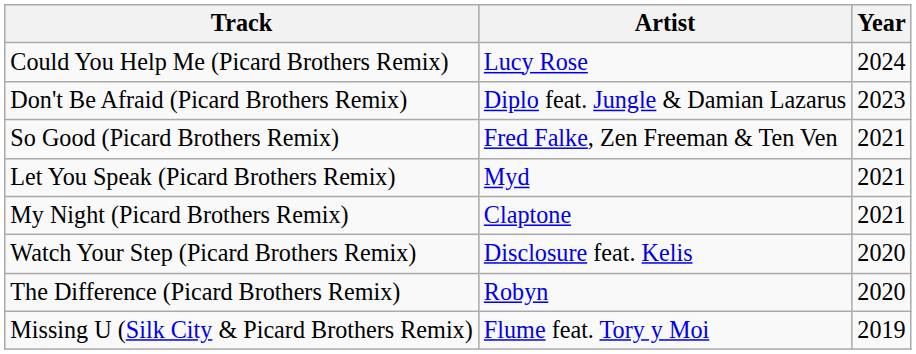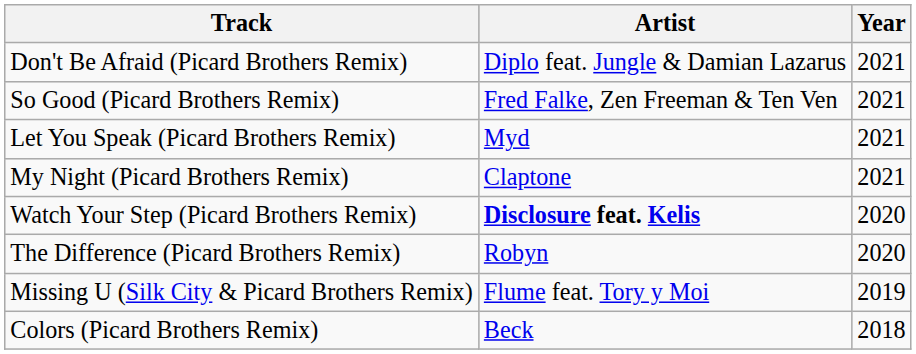 <table class="wikitable">
 <tr>
 <th>Track</th>
 <th>Artist</th>
 <th>Year</th>
 </tr>
 <tr>
-<td>Could You Help Me (Picard Brothers Remix)</td>
-<td><a href='#'>Lucy Rose</a></td>
-<td>2024</td>
-</tr>
-<tr>
 <td>Don't Be Afraid (Picard Brothers Remix)</td>
 <td><a href='#'>Diplo</a> feat. <a href='#'>Jungle</a> & Damian Lazarus</td>
-<td>2023</td>
+<td>2021</td>
 </tr>
 <tr>
 <td>So Good (Picard Brothers Remix)</td>
 <td><a href='#'>Fred Falke</a>, Zen Freeman & Ten Ven</td>
 <td>2021</td>
 </tr>
 <tr>
 <td>Let You Speak (Picard Brothers Remix)</td>
 <td><a href='#'>Myd</a></td>
 <td>2021</td>
 </tr>
 <tr>
 <td>My Night (Picard Brothers Remix)</td>
 <td><a href='#'>Claptone</a></td>
 <td>2021</td>
 </tr>
 <tr>
 <td>Watch Your Step (Picard Brothers Remix)</td>
-<td><a href='#'>Disclosure</a> feat. <a href='#'>Kelis</a></td>
+<td><strong><a href='#'>Disclosure</a> feat. <a href='#'>Kelis</a></strong></td>
 <td>2020</td>
 </tr>
 <tr>
 <td>The Difference (Picard Brothers Remix)</td>
 <td><a href='#'>Robyn</a></td>
 <td>2020</td>
 </tr>
 <tr>
 <td>Missing U (<a href='#'>Silk City</a> & Picard Brothers Remix)</td>
 <td><a href='#'>Flume</a> feat. <a href='#'>Tory y Moi</a></td>
 <td>2019</td>
 </tr>
+<tr>
+<td>Colors (Picard Brothers Remix)</td>
+<td><a href='#'>Beck</a></td>
+<td>2018</td>
+</tr>
 </table>
